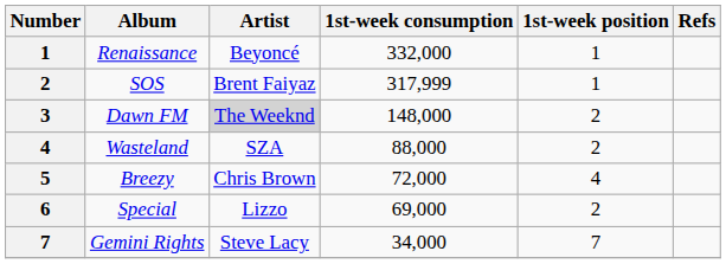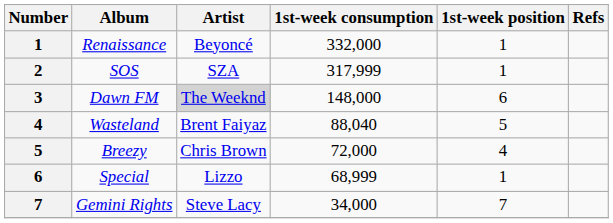 <table class="wikitable sortable" style="text-align:center;">
 <tr>
 <th scope="col">Number</th>
 <th scope="col">Album</th>
 <th scope="col">Artist</th>
 <th scope="col">1st-week consumption</th>
 <th scope="col">1st-week position</th>
 <th scope="col">Refs</th>
 </tr>
 <tr>
 <th scope="row">1</th>
 <td><em><a href='#'>Renaissance</a></em></td>
 <td><a href='#'>Beyoncé</a></td>
 <td>332,000</td>
 <td>1</td>
 <td></td>
 </tr>
 <tr>
 <th scope="row">2</th>
 <td><em><a href='#'>SOS</a></em></td>
-<td><a href='#'>Brent Faiyaz</a></td>
+<td><a href='#'>SZA</a></td>
 <td>317,999</td>
 <td>1</td>
 <td></td>
 </tr>
 <tr>
 <th scope="row">3</th>
 <td><em><a href='#'>Dawn FM</a></em></td>
 <td style="background: lightgrey;"><a href='#'>The Weeknd</a></td>
 <td>148,000</td>
-<td>2</td>
+<td>6</td>
 <td></td>
 </tr>
 <tr>
 <th scope="row">4</th>
 <td><em><a href='#'>Wasteland</a></em></td>
-<td><a href='#'>SZA</a></td>
-<td>88,000</td>
-<td>2</td>
+<td><a href='#'>Brent Faiyaz</a></td>
+<td>88,040</td>
+<td>5</td>
 <td></td>
 </tr>
 <tr>
 <th scope="row">5</th>
 <td><em><a href='#'>Breezy</a></em></td>
 <td><a href='#'>Chris Brown</a></td>
 <td>72,000</td>
 <td>4</td>
 <td></td>
 </tr>
 <tr>
 <th scope="row">6</th>
 <td><em><a href='#'>Special</a></em></td>
 <td><a href='#'>Lizzo</a></td>
-<td>69,000</td>
-<td>2</td>
+<td>68,999</td>
+<td>1</td>
 <td></td>
 </tr>
 <tr>
 <th scope="row">7</th>
 <td><em><a href='#'>Gemini Rights</a></em></td>
 <td><a href='#'>Steve Lacy</a></td>
 <td>34,000</td>
 <td>7</td>
 <td></td>
 </tr>
 <tr>
 </tr>
 </table>
